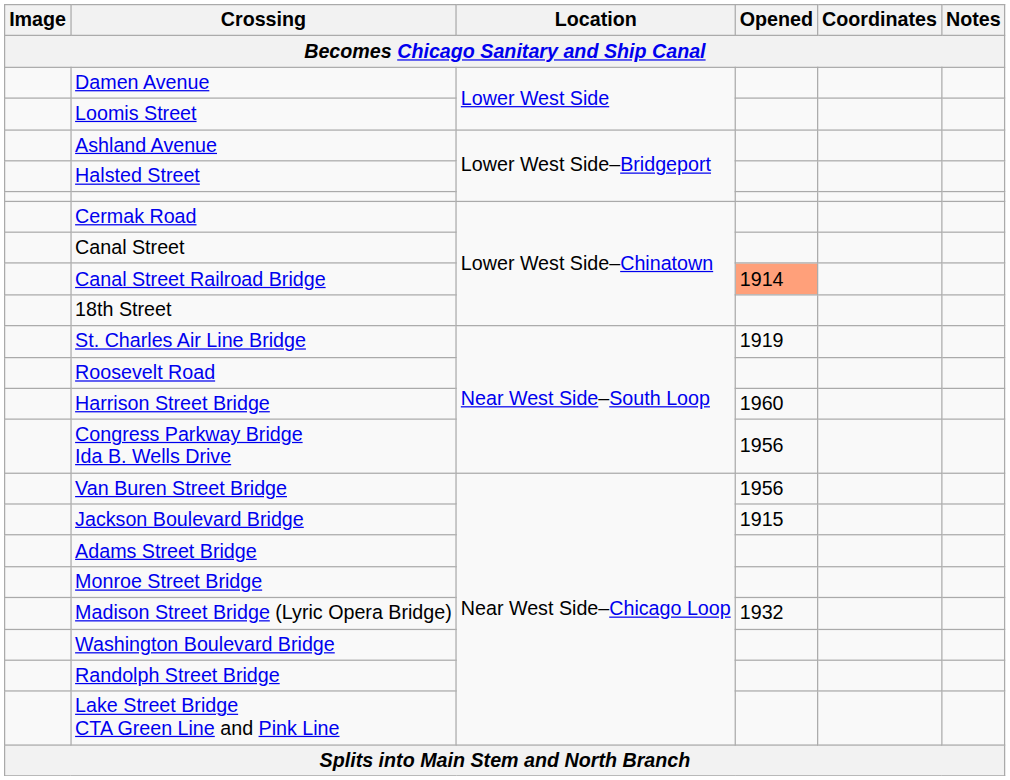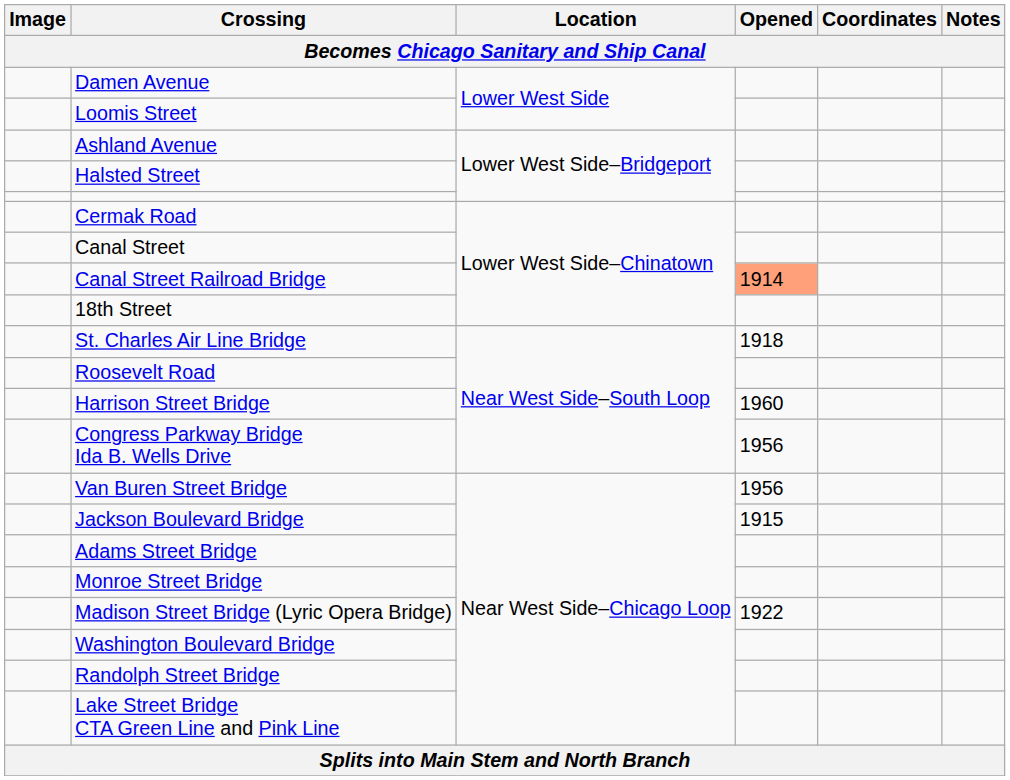 <table class="wikitable">
 <tr>
 <th>Image</th>
 <th>Crossing</th>
 <th>Location</th>
 <th>Opened</th>
 <th>Coordinates</th>
 <th>Notes</th>
 </tr>
 <tr>
 <th colspan="6"><em>Becomes <a href='#'>Chicago Sanitary and Ship Canal</a></em></th>
 </tr>
 <tr>
 <td></td>
 <td><a href='#'>Damen Avenue</a></td>
 <td rowspan="2"><a href='#'>Lower West Side</a></td>
 <td></td>
 <td></td>
 <td></td>
 </tr>
 <tr>
 <td></td>
 <td><a href='#'>Loomis Street</a></td>
 <td></td>
 <td></td>
 <td></td>
 </tr>
 <tr>
 <td></td>
 <td><a href='#'>Ashland Avenue</a></td>
 <td rowspan="3">Lower West Side–<a href='#'>Bridgeport</a></td>
 <td></td>
 <td></td>
 <td></td>
 </tr>
 <tr>
 <td></td>
 <td><a href='#'>Halsted Street</a></td>
 <td></td>
 <td></td>
 <td></td>
 </tr>
 <tr>
 <td></td>
 <td></td>
 <td></td>
 <td></td>
 <td></td>
 </tr>
 <tr>
 <td></td>
 <td><a href='#'>Cermak Road</a></td>
 <td rowspan="4">Lower West Side–<a href='#'>Chinatown</a></td>
 <td></td>
 <td></td>
 <td></td>
 </tr>
 <tr>
 <td></td>
 <td>Canal Street</td>
 <td></td>
 <td></td>
 <td></td>
 </tr>
 <tr>
 <td></td>
 <td><a href='#'>Canal Street Railroad Bridge</a></td>
 <td style="background: lightsalmon;">1914</td>
 <td></td>
 <td></td>
 </tr>
 <tr>
 <td></td>
 <td>18th Street</td>
 <td></td>
 <td></td>
 <td></td>
 </tr>
 <tr>
 <td></td>
 <td><a href='#'>St. Charles Air Line Bridge</a></td>
 <td rowspan="4"><a href='#'>Near West Side</a>–<a href='#'>South Loop</a></td>
-<td>1919</td>
+<td>1918</td>
 <td></td>
 <td></td>
 </tr>
 <tr>
 <td></td>
 <td><a href='#'>Roosevelt Road</a></td>
 <td></td>
 <td></td>
 <td></td>
 </tr>
 <tr>
 <td></td>
 <td><a href='#'>Harrison Street Bridge</a></td>
 <td>1960</td>
 <td></td>
 <td></td>
 </tr>
 <tr>
 <td></td>
 <td><a href='#'>Congress Parkway Bridge</a><br><a href='#'>Ida B. Wells Drive</a></td>
 <td>1956</td>
 <td></td>
 <td></td>
 </tr>
 <tr>
 <td></td>
 <td><a href='#'>Van Buren Street Bridge</a></td>
 <td rowspan="8">Near West Side–<a href='#'>Chicago Loop</a></td>
 <td>1956</td>
 <td></td>
 <td></td>
 </tr>
 <tr>
 <td></td>
 <td><a href='#'>Jackson Boulevard Bridge</a></td>
 <td>1915</td>
 <td></td>
 <td></td>
 </tr>
 <tr>
 <td></td>
 <td><a href='#'>Adams Street Bridge</a></td>
 <td></td>
 <td></td>
 <td></td>
 </tr>
 <tr>
 <td></td>
 <td><a href='#'>Monroe Street Bridge</a></td>
 <td></td>
 <td></td>
 <td></td>
 </tr>
 <tr>
 <td></td>
 <td><a href='#'>Madison Street Bridge</a> (Lyric Opera Bridge)</td>
-<td>1932</td>
+<td>1922</td>
 <td></td>
 <td></td>
 </tr>
 <tr>
 <td></td>
 <td><a href='#'>Washington Boulevard Bridge</a></td>
 <td></td>
 <td></td>
 <td></td>
 </tr>
 <tr>
 <td></td>
 <td><a href='#'>Randolph Street Bridge</a></td>
 <td></td>
 <td></td>
 <td></td>
 </tr>
 <tr>
 <td></td>
 <td><a href='#'>Lake Street Bridge</a><br><a href='#'>CTA Green Line</a> and <a href='#'>Pink Line</a></td>
 <td></td>
 <td></td>
 <td></td>
 </tr>
 <tr>
 <th colspan="6"><em>Splits into Main Stem and North Branch</em></th>
 </tr>
 </table>
